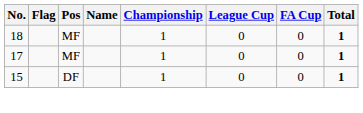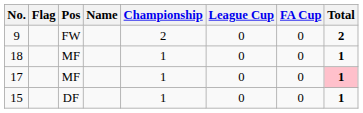 <table class="wikitable sortable" style="text-align:center; font-size:95%">
 <tr>
 <th>No.</th>
 <th>Flag</th>
 <th>Pos</th>
 <th>Name</th>
 <th><a href='#'>Championship</a></th>
 <th><a href='#'>League Cup</a></th>
 <th><a href='#'>FA Cup</a></th>
 <th>Total</th>
+</tr>
+<tr>
+<td>9</td>
+<td></td>
+<td>FW</td>
+<td></td>
+<td>2</td>
+<td>0</td>
+<td>0</td>
+<td> <strong>2</strong></td>
 </tr>
 <tr>
 <td>18</td>
 <td></td>
 <td>MF</td>
 <td></td>
 <td>1</td>
 <td>0</td>
 <td>0</td>
 <td> <strong>1</strong></td>
 </tr>
 <tr>
 <td>17</td>
 <td></td>
 <td>MF</td>
 <td></td>
 <td>1</td>
 <td>0</td>
 <td>0</td>
-<td> <strong>1</strong></td>
+<td style="background: pink;"> <strong>1</strong></td>
 </tr>
 <tr>
 <td>15</td>
 <td></td>
 <td>DF</td>
 <td></td>
 <td>1</td>
 <td>0</td>
 <td>0</td>
 <td> <strong>1</strong></td>
 </tr>
 </table>
